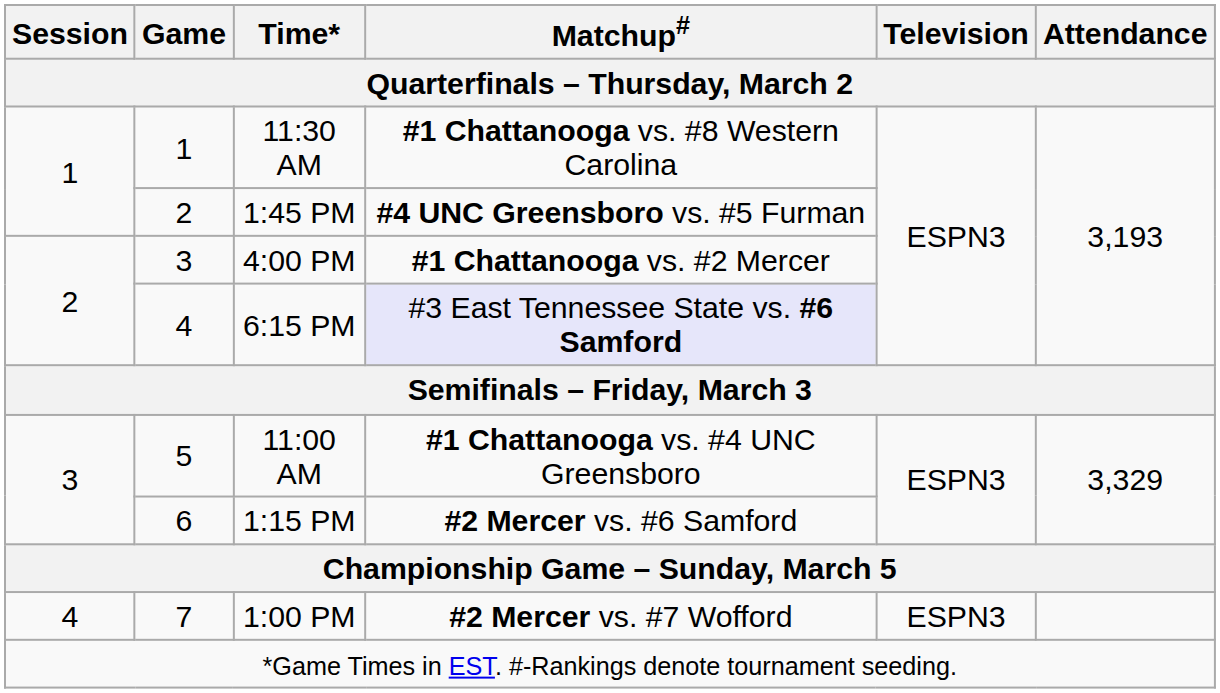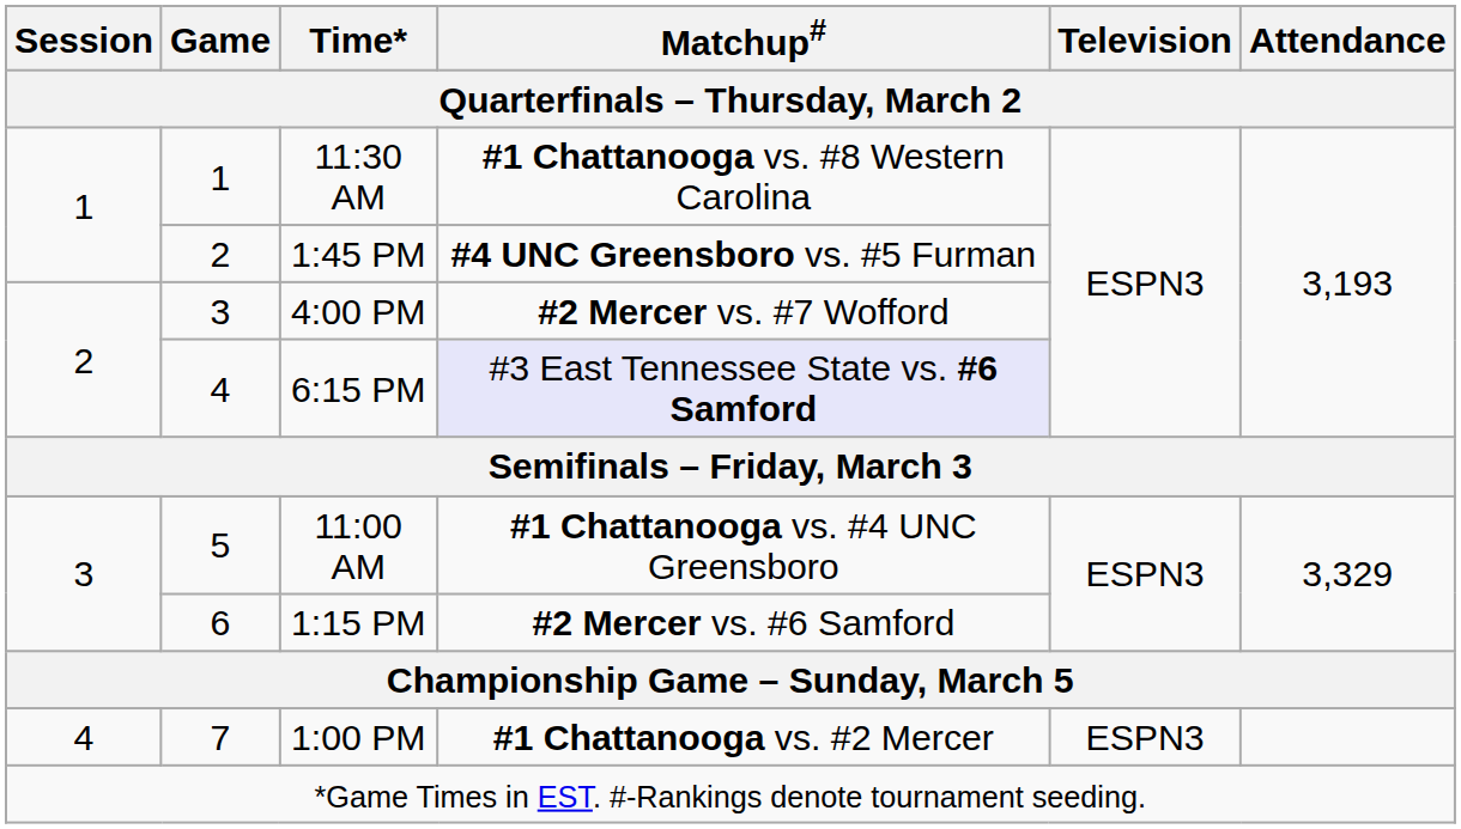 <table class="wikitable" style="text-align: center; font-size: 95%;">
 <tr align="center">
 <th>Session</th>
 <th>Game</th>
 <th>Time*</th>
 <th>Matchup<sup>#</sup></th>
 <th>Television</th>
 <th>Attendance</th>
 </tr>
 <tr>
 <th colspan=6>Quarterfinals – Thursday, March 2</th>
 </tr>
 <tr>
 <td rowspan=2>1</td>
 <td>1</td>
 <td>11:30 AM</td>
 <td><strong>#1 Chattanooga</strong> vs. #8 Western Carolina</td>
 <td rowspan=4>ESPN3</td>
 <td rowspan=4>3,193</td>
 </tr>
 <tr>
 <td>2</td>
 <td>1:45 PM</td>
 <td><strong>#4 UNC Greensboro</strong> vs. #5 Furman</td>
 </tr>
 <tr>
 <td rowspan=2>2</td>
 <td>3</td>
 <td>4:00 PM</td>
-<td><strong>#1 Chattanooga</strong> vs. #2 Mercer</td>
+<td><strong>#2 Mercer</strong> vs. #7 Wofford</td>
 </tr>
 <tr>
 <td>4</td>
 <td>6:15 PM</td>
 <td style="background: lavender;">#3 East Tennessee State vs. <strong>#6 Samford</strong></td>
 </tr>
 <tr>
 <th colspan=7>Semifinals – Friday, March 3</th>
 </tr>
 <tr>
 <td rowspan=2>3</td>
 <td>5</td>
 <td>11:00 AM</td>
 <td><strong>#1 Chattanooga</strong> vs. #4 UNC Greensboro</td>
 <td rowspan=2>ESPN3</td>
 <td rowspan=2>3,329</td>
 </tr>
 <tr>
 <td>6</td>
 <td>1:15 PM</td>
 <td><strong>#2 Mercer</strong> vs. #6 Samford</td>
 </tr>
 <tr>
 <th colspan=7>Championship Game – Sunday, March 5</th>
 </tr>
 <tr>
 <td>4</td>
 <td>7</td>
 <td>1:00 PM</td>
-<td><strong>#2 Mercer</strong> vs. #7 Wofford</td>
+<td><strong>#1 Chattanooga</strong> vs. #2 Mercer</td>
 <td>ESPN3</td>
 <td></td>
 </tr>
 <tr>
 <td colspan=6><small>*Game Times in <a href='#'>EST</a>. #-Rankings denote tournament seeding.</small></td>
 </tr>
 </table>
